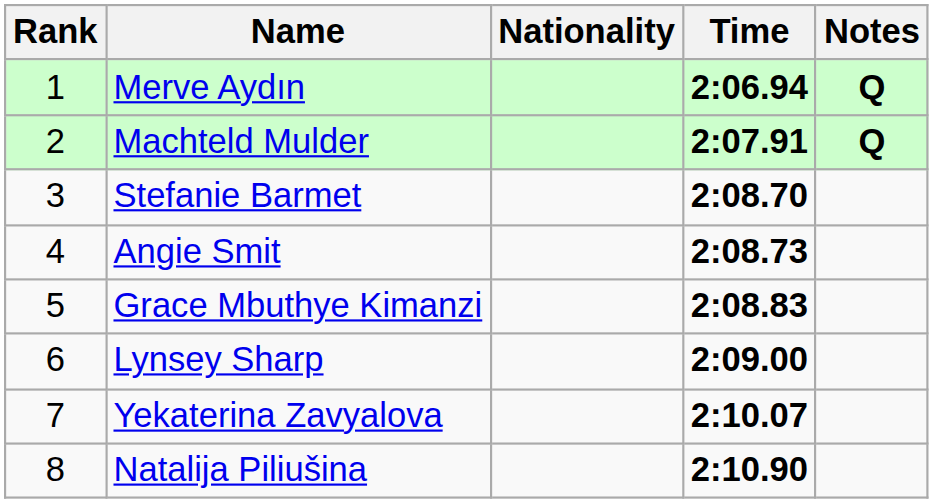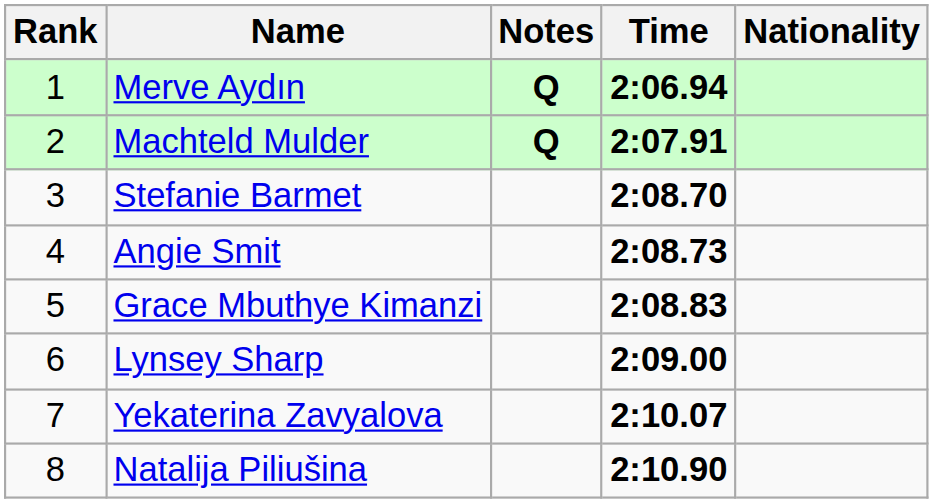 <table class="wikitable sortable" style="text-align:center">
 <tr>
 <th>Rank</th>
 <th>Name</th>
+<th>Notes</th>
+<th>Time</th>
 <th>Nationality</th>
-<th>Time</th>
-<th>Notes</th>
 </tr>
 <tr bgcolor=ccffcc>
 <td>1</td>
 <td align=left><a href='#'>Merve Aydın</a></td>
+<td><strong>Q</strong></td>
+<td><strong>2:06.94</strong></td>
 <td align=left></td>
-<td><strong>2:06.94</strong></td>
-<td><strong>Q</strong></td>
 </tr>
 <tr bgcolor=ccffcc>
 <td>2</td>
 <td align=left><a href='#'>Machteld Mulder</a></td>
+<td><strong>Q</strong></td>
+<td><strong>2:07.91</strong></td>
 <td align=left></td>
-<td><strong>2:07.91</strong></td>
-<td><strong>Q</strong></td>
 </tr>
 <tr>
 <td>3</td>
 <td align=left><a href='#'>Stefanie Barmet</a></td>
+<td></td>
+<td><strong>2:08.70</strong></td>
 <td align=left></td>
-<td><strong>2:08.70</strong></td>
-<td></td>
 </tr>
 <tr>
 <td>4</td>
 <td align=left><a href='#'>Angie Smit</a></td>
+<td></td>
+<td><strong>2:08.73</strong></td>
 <td align=left></td>
-<td><strong>2:08.73</strong></td>
-<td></td>
 </tr>
 <tr>
 <td>5</td>
 <td align=left><a href='#'>Grace Mbuthye Kimanzi</a></td>
+<td></td>
+<td><strong>2:08.83</strong></td>
 <td align=left></td>
-<td><strong>2:08.83</strong></td>
-<td></td>
 </tr>
 <tr>
 <td>6</td>
 <td align=left><a href='#'>Lynsey Sharp</a></td>
+<td></td>
+<td><strong>2:09.00</strong></td>
 <td align=left></td>
-<td><strong>2:09.00</strong></td>
-<td></td>
 </tr>
 <tr>
 <td>7</td>
 <td align=left><a href='#'>Yekaterina Zavyalova</a></td>
+<td></td>
+<td><strong>2:10.07</strong></td>
 <td align=left></td>
-<td><strong>2:10.07</strong></td>
-<td></td>
 </tr>
 <tr>
 <td>8</td>
 <td align=left><a href='#'>Natalija Piliušina</a></td>
+<td></td>
+<td><strong>2:10.90</strong></td>
 <td align=left></td>
-<td><strong>2:10.90</strong></td>
-<td></td>
 </tr>
 </table>
